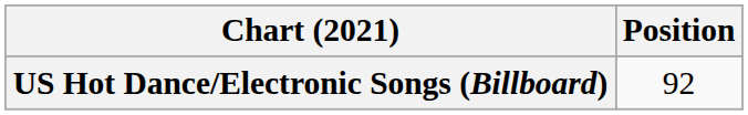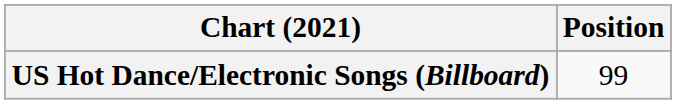 <table class="wikitable plainrowheaders" style="text-align:center">
 <tr>
 <th scope="col">Chart (2021)</th>
 <th scope="col">Position</th>
 </tr>
 <tr>
 <th scope="row">US Hot Dance/Electronic Songs (<em>Billboard</em>)</th>
-<td>92</td>
+<td>99</td>
 </tr>
 </table>
